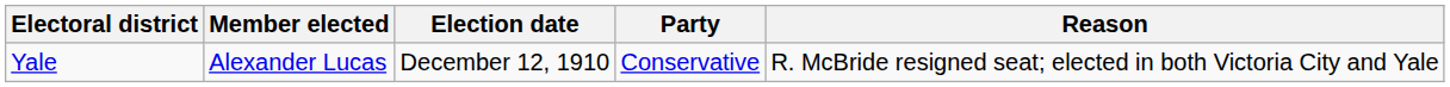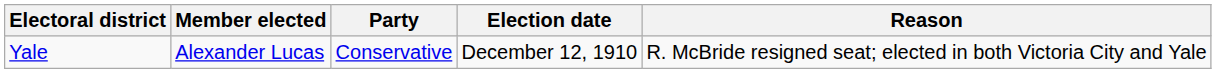 <table class="wikitable sortable">
 <tr>
 <th>Electoral district</th>
 <th>Member elected</th>
+<th>Party</th>
 <th>Election date</th>
-<th>Party</th>
 <th>Reason</th>
 </tr>
 <tr>
 <td><a href='#'>Yale</a></td>
 <td><a href='#'>Alexander Lucas</a></td>
+<td><a href='#'>Conservative</a></td>
 <td>December 12, 1910</td>
-<td><a href='#'>Conservative</a></td>
 <td>R. McBride resigned seat; elected in both Victoria City and Yale</td>
 </tr>
 </table>
